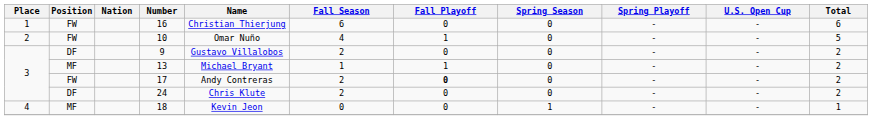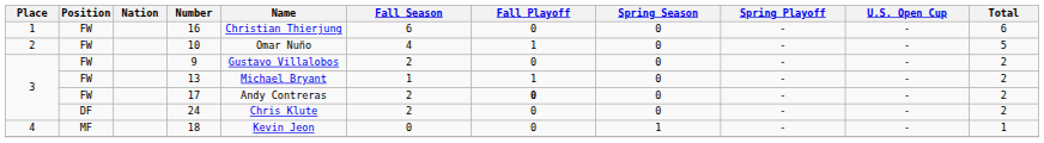 <table class="wikitable" style="font-size: 95%; text-align: center;">
 <tr>
 <th width=60>Place</th>
 <th width=60>Position</th>
 <th width=60>Nation</th>
 <th width=60>Number</th>
 <th width=150>Name</th>
 <th width=150><a href='#'>Fall Season</a></th>
 <th width=150><a href='#'>Fall Playoff</a></th>
 <th width=150><a href='#'>Spring Season</a></th>
 <th width=150><a href='#'>Spring Playoff</a></th>
 <th width=150><a href='#'>U.S. Open Cup</a></th>
 <th width=80><strong>Total</strong></th>
 </tr>
 <tr>
 <td>1</td>
 <td>FW</td>
 <td></td>
 <td>16</td>
 <td><a href='#'>Christian Thierjung</a></td>
 <td>6</td>
 <td>0</td>
 <td>0</td>
 <td>-</td>
 <td>-</td>
 <td>6</td>
 </tr>
 <tr>
 <td>2</td>
 <td>FW</td>
 <td></td>
 <td>10</td>
 <td>Omar Nuño</td>
 <td>4</td>
 <td>1</td>
 <td>0</td>
 <td>-</td>
 <td>-</td>
 <td>5</td>
 </tr>
 <tr>
 <td rowspan="4">3</td>
-<td>DF</td>
+<td>FW</td>
 <td></td>
 <td>9</td>
 <td><a href='#'>Gustavo Villalobos</a></td>
 <td>2</td>
 <td>0</td>
 <td>0</td>
 <td>-</td>
 <td>-</td>
 <td>2</td>
 </tr>
 <tr>
-<td>MF</td>
+<td>FW</td>
 <td></td>
 <td>13</td>
 <td><a href='#'>Michael Bryant</a></td>
 <td>1</td>
 <td>1</td>
 <td>0</td>
 <td>-</td>
 <td>-</td>
 <td>2</td>
 </tr>
 <tr>
 <td>FW</td>
 <td></td>
 <td>17</td>
 <td>Andy Contreras</td>
 <td>2</td>
 <td><strong>0</strong></td>
 <td>0</td>
 <td>-</td>
 <td>-</td>
 <td>2</td>
 </tr>
 <tr>
 <td>DF</td>
 <td></td>
 <td>24</td>
 <td><a href='#'>Chris Klute</a></td>
 <td>2</td>
 <td>0</td>
 <td>0</td>
 <td>-</td>
 <td>-</td>
 <td>2</td>
 </tr>
 <tr>
 <td>4</td>
 <td>MF</td>
 <td></td>
 <td>18</td>
 <td><a href='#'>Kevin Jeon</a></td>
 <td>0</td>
 <td>0</td>
 <td>1</td>
 <td>-</td>
 <td>-</td>
 <td>1</td>
 </tr>
 <tr>
 </tr>
 </table>
